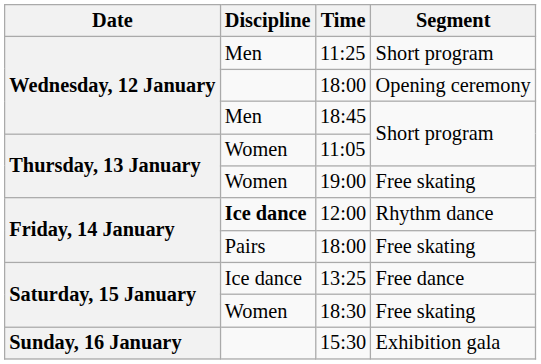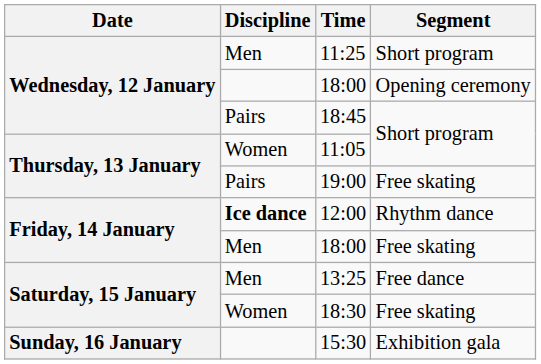 <table class="wikitable unsortable" style="text-align:left;">
 <tr>
 <th scope="col">Date</th>
 <th scope="col">Discipline</th>
 <th scope="col">Time</th>
 <th scope="col">Segment</th>
 </tr>
 <tr>
 <th scope="row" style="text-align:left" rowspan=3>Wednesday, 12 January</th>
 <td>Men</td>
 <td>11:25</td>
 <td>Short program</td>
 </tr>
 <tr>
 <td></td>
 <td>18:00</td>
 <td>Opening ceremony</td>
 </tr>
 <tr>
-<td>Men</td>
+<td>Pairs</td>
 <td>18:45</td>
 <td rowspan="2">Short program</td>
 </tr>
 <tr>
 <th scope="row" style="text-align:left" rowspan=2>Thursday, 13 January</th>
 <td>Women</td>
 <td>11:05</td>
 </tr>
 <tr>
-<td>Women</td>
+<td>Pairs</td>
 <td>19:00</td>
 <td>Free skating</td>
 </tr>
 <tr>
 <th scope="row" style="text-align:left" rowspan=2>Friday, 14 January</th>
 <td><strong>Ice dance</strong></td>
 <td>12:00</td>
 <td>Rhythm dance</td>
 </tr>
 <tr>
-<td>Pairs</td>
+<td>Men</td>
 <td>18:00</td>
 <td>Free skating</td>
 </tr>
 <tr>
 <th scope="row" style="text-align:left" rowspan=2>Saturday, 15 January</th>
-<td>Ice dance</td>
+<td>Men</td>
 <td>13:25</td>
 <td>Free dance</td>
 </tr>
 <tr>
 <td>Women</td>
 <td>18:30</td>
 <td>Free skating</td>
 </tr>
 <tr>
 <th scope="row" style="text-align:left">Sunday, 16 January</th>
 <td></td>
 <td>15:30</td>
 <td>Exhibition gala</td>
 </tr>
 </table>
